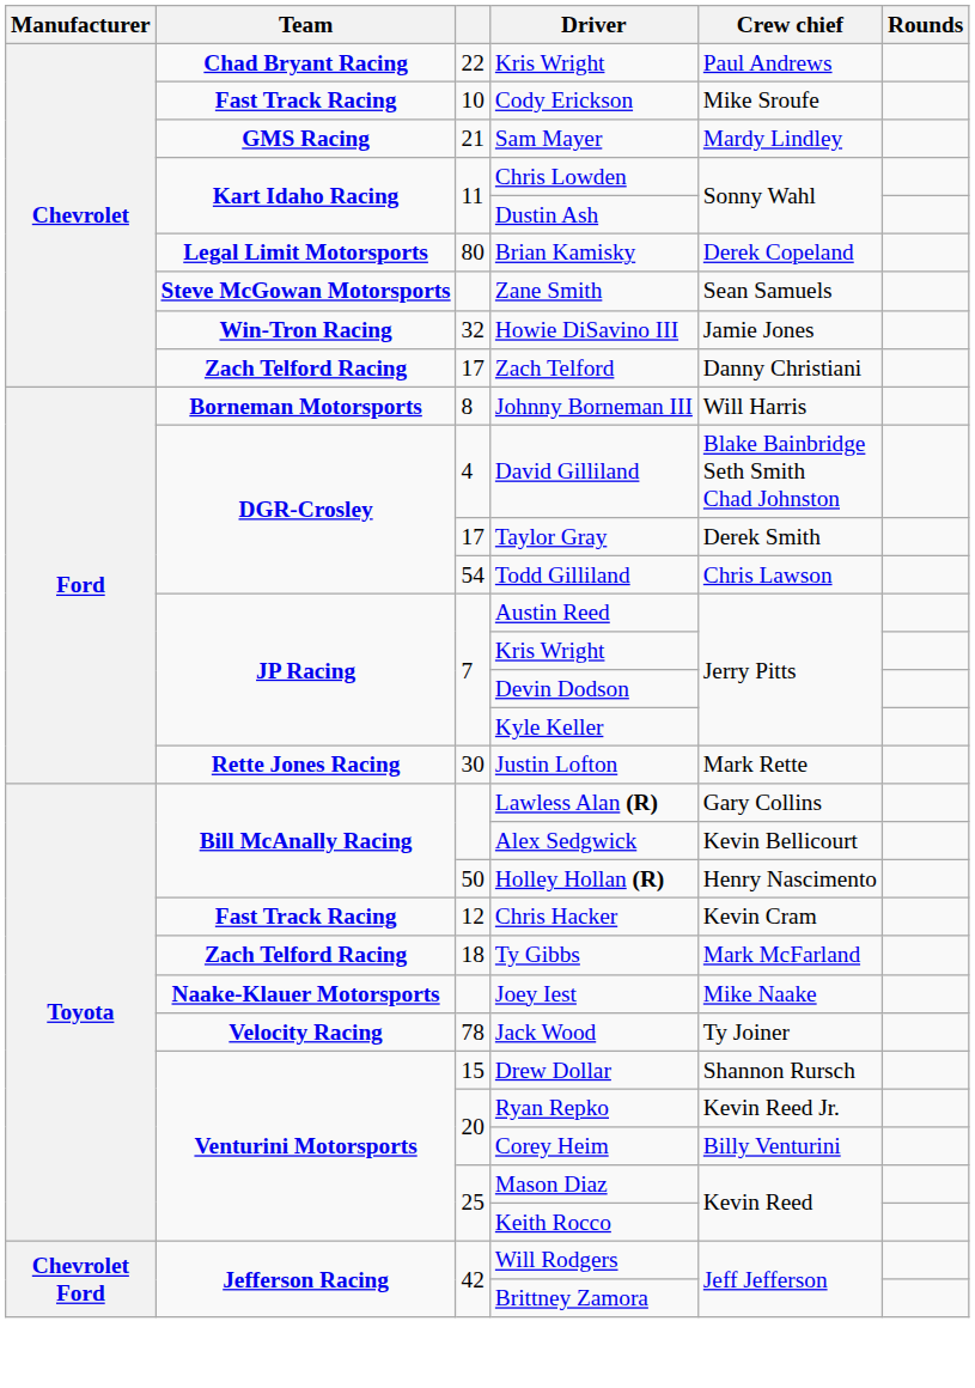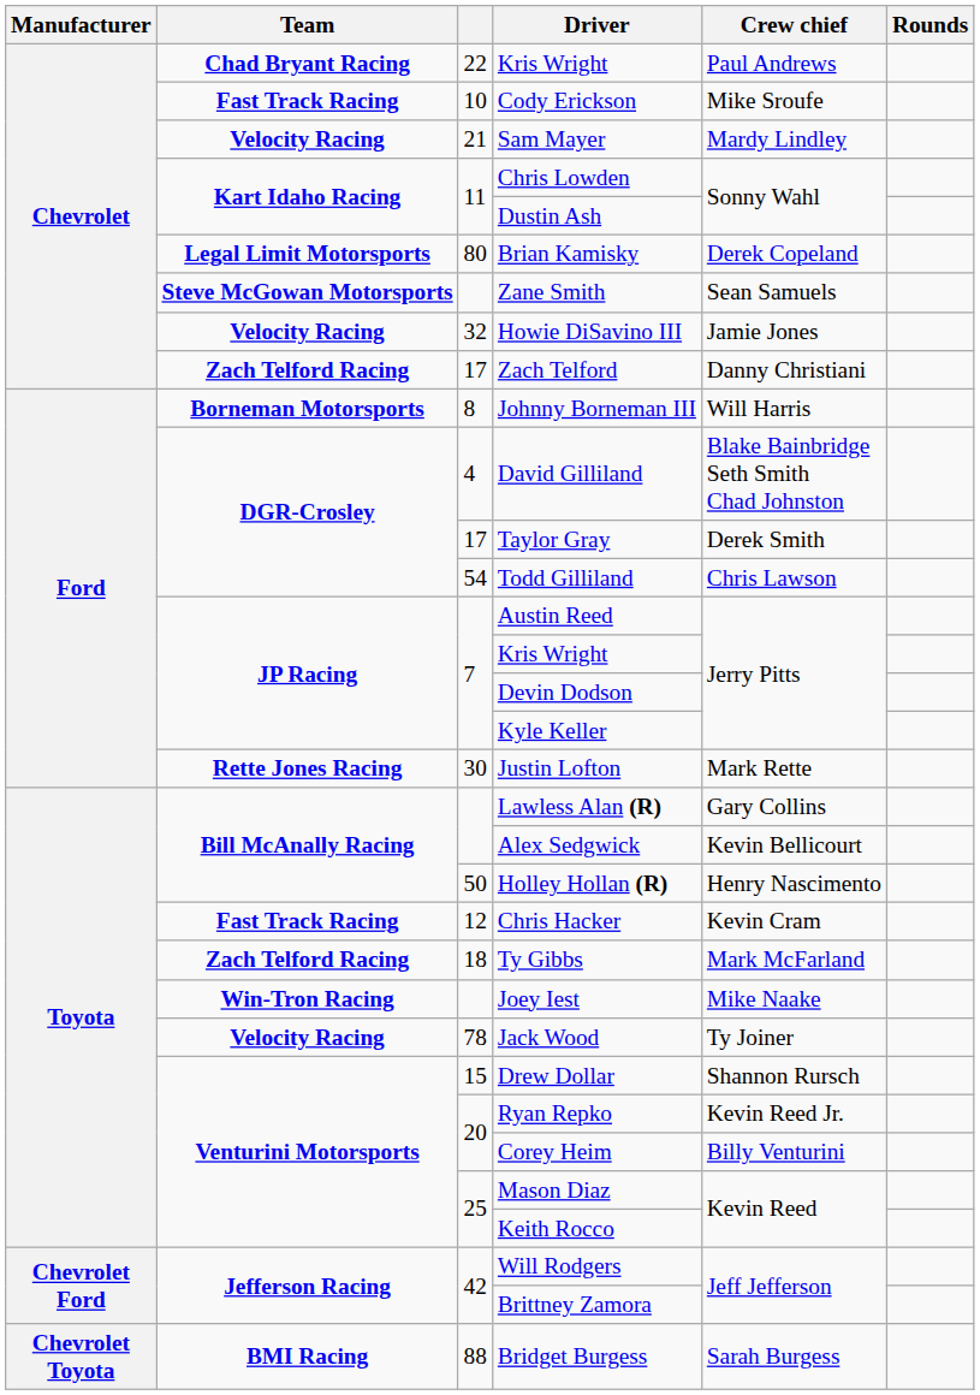 <table class="wikitable" style="font-size: 95%;">
 <tr>
 <th>Manufacturer</th>
 <th>Team</th>
 <th></th>
 <th>Driver</th>
 <th>Crew chief</th>
 <th>Rounds</th>
 </tr>
 <tr>
 <th rowspan=9><a href='#'>Chevrolet</a></th>
 <td style="text-align:center;"><strong><a href='#'>Chad Bryant Racing</a></strong></td>
 <td>22</td>
 <td><a href='#'>Kris Wright</a></td>
 <td><a href='#'>Paul Andrews</a></td>
 <td></td>
 </tr>
 <tr>
 <td style="text-align:center;"><strong><a href='#'>Fast Track Racing</a></strong></td>
 <td>10</td>
 <td><a href='#'>Cody Erickson</a></td>
 <td>Mike Sroufe</td>
 <td></td>
 </tr>
 <tr>
-<td style="text-align:center;"><strong><a href='#'>GMS Racing</a></strong></td>
+<td style="text-align:center;"><strong><a href='#'>Velocity Racing</a></strong></td>
 <td>21</td>
 <td><a href='#'>Sam Mayer</a></td>
 <td><a href='#'>Mardy Lindley</a></td>
 <td></td>
 </tr>
 <tr>
 <td rowspan=2 style="text-align:center;"><strong><a href='#'>Kart Idaho Racing</a></strong></td>
 <td rowspan=2>11</td>
 <td><a href='#'>Chris Lowden</a></td>
 <td rowspan=2>Sonny Wahl</td>
 <td></td>
 </tr>
 <tr>
 <td><a href='#'>Dustin Ash</a></td>
 <td></td>
 </tr>
 <tr>
 <td style="text-align:center;"><strong><a href='#'>Legal Limit Motorsports</a></strong></td>
 <td>80</td>
 <td><a href='#'>Brian Kamisky</a></td>
 <td><a href='#'>Derek Copeland</a></td>
 <td></td>
 </tr>
 <tr>
 <td style="text-align:center;"><a href='#'><strong>Steve McGowan Motorsports</strong></a></td>
 <td></td>
 <td><a href='#'>Zane Smith</a></td>
 <td>Sean Samuels</td>
 <td></td>
 </tr>
 <tr>
-<td style="text-align:center;"><strong><a href='#'>Win-Tron Racing</a></strong></td>
+<td style="text-align:center;"><strong><a href='#'>Velocity Racing</a></strong></td>
 <td>32</td>
 <td><a href='#'>Howie DiSavino III</a></td>
 <td>Jamie Jones</td>
 <td></td>
 </tr>
 <tr>
 <td style="text-align:center;"><a href='#'><strong>Zach Telford Racing</strong></a></td>
 <td>17</td>
 <td><a href='#'>Zach Telford</a></td>
 <td>Danny Christiani</td>
 <td></td>
 </tr>
 <tr>
 <th rowspan=9><a href='#'>Ford</a></th>
 <td style="text-align:center;"><strong><a href='#'>Borneman Motorsports</a></strong></td>
 <td>8</td>
 <td><a href='#'>Johnny Borneman III</a></td>
 <td>Will Harris</td>
 <td></td>
 </tr>
 <tr>
 <td rowspan=3 style="text-align:center;"><strong><a href='#'>DGR-Crosley</a></strong></td>
 <td>4</td>
 <td><a href='#'>David Gilliland</a></td>
 <td><a href='#'>Blake Bainbridge</a> <small></small> <br> Seth Smith <small></small> <br> <a href='#'>Chad Johnston</a> <small></small></td>
 <td></td>
 </tr>
 <tr>
 <td>17</td>
 <td><a href='#'>Taylor Gray</a></td>
 <td>Derek Smith</td>
 <td></td>
 </tr>
 <tr>
 <td>54</td>
 <td><a href='#'>Todd Gilliland</a></td>
 <td><a href='#'>Chris Lawson</a></td>
 <td></td>
 </tr>
 <tr>
 <td rowspan=4 style="text-align:center;"><strong><a href='#'>JP Racing</a></strong></td>
 <td rowspan=4>7</td>
 <td><a href='#'>Austin Reed</a></td>
 <td rowspan=4>Jerry Pitts</td>
 <td></td>
 </tr>
 <tr>
 <td><a href='#'>Kris Wright</a></td>
 <td></td>
 </tr>
 <tr>
 <td><a href='#'>Devin Dodson</a></td>
 <td></td>
 </tr>
 <tr>
 <td><a href='#'>Kyle Keller</a></td>
 <td></td>
 </tr>
 <tr>
 <td style="text-align:center;"><strong><a href='#'>Rette Jones Racing</a></strong></td>
 <td>30</td>
 <td><a href='#'>Justin Lofton</a></td>
 <td>Mark Rette</td>
 <td></td>
 </tr>
 <tr>
 <th rowspan=12><a href='#'>Toyota</a></th>
 <td rowspan=3 style="text-align:center;"><strong><a href='#'>Bill McAnally Racing</a></strong></td>
 <td rowspan=2></td>
 <td><a href='#'>Lawless Alan</a> <strong>(R)</strong></td>
 <td>Gary Collins</td>
 <td></td>
 </tr>
 <tr>
 <td><a href='#'>Alex Sedgwick</a></td>
 <td>Kevin Bellicourt</td>
 <td></td>
 </tr>
 <tr>
 <td>50</td>
 <td><a href='#'>Holley Hollan</a> <strong>(R)</strong></td>
 <td>Henry Nascimento</td>
 <td></td>
 </tr>
 <tr>
 <td style="text-align:center;"><strong><a href='#'>Fast Track Racing</a></strong></td>
 <td>12</td>
 <td><a href='#'>Chris Hacker</a></td>
 <td>Kevin Cram</td>
 <td></td>
 </tr>
 <tr>
 <td style="text-align:center;"><a href='#'><strong>Zach Telford Racing</strong></a></td>
 <td>18</td>
 <td><a href='#'>Ty Gibbs</a></td>
 <td><a href='#'>Mark McFarland</a></td>
 <td></td>
 </tr>
 <tr>
-<td style="text-align:center;"><strong><a href='#'>Naake-Klauer Motorsports</a></strong></td>
+<td style="text-align:center;"><strong><a href='#'>Win-Tron Racing</a></strong></td>
 <td></td>
 <td><a href='#'>Joey Iest</a></td>
 <td><a href='#'>Mike Naake</a></td>
 <td></td>
 </tr>
 <tr>
 <td style="text-align:center;"><strong><a href='#'>Velocity Racing</a></strong></td>
 <td>78</td>
 <td><a href='#'>Jack Wood</a></td>
 <td>Ty Joiner</td>
 <td></td>
 </tr>
 <tr>
 <td rowspan=5 style="text-align:center;"><strong><a href='#'>Venturini Motorsports</a></strong></td>
 <td>15</td>
 <td><a href='#'>Drew Dollar</a></td>
 <td>Shannon Rursch</td>
 <td></td>
 </tr>
 <tr>
 <td rowspan=2>20</td>
 <td><a href='#'>Ryan Repko</a></td>
 <td>Kevin Reed Jr.</td>
 <td></td>
 </tr>
 <tr>
 <td><a href='#'>Corey Heim</a></td>
 <td><a href='#'>Billy Venturini</a></td>
 <td></td>
 </tr>
 <tr>
 <td rowspan=2>25</td>
 <td><a href='#'>Mason Diaz</a></td>
 <td rowspan=2>Kevin Reed</td>
 <td></td>
 </tr>
 <tr>
 <td><a href='#'>Keith Rocco</a></td>
 <td></td>
 </tr>
 <tr>
 <th rowspan=2><a href='#'>Chevrolet</a> <small></small> <br> <a href='#'>Ford</a> <small></small></th>
 <td rowspan=2 style="text-align:center;"><strong><a href='#'>Jefferson Racing</a></strong></td>
 <td rowspan=2>42</td>
 <td><a href='#'>Will Rodgers</a></td>
 <td rowspan=2><a href='#'>Jeff Jefferson</a></td>
 <td></td>
 </tr>
 <tr>
 <td><a href='#'>Brittney Zamora</a></td>
 <td></td>
 </tr>
+<tr>
+<th><a href='#'>Chevrolet</a> <small></small> <br> <a href='#'>Toyota</a> <small></small></th>
+<td style="text-align:center;"><strong><a href='#'>BMI Racing</a></strong></td>
+<td>88</td>
+<td><a href='#'>Bridget Burgess</a></td>
+<td><a href='#'>Sarah Burgess</a></td>
+<td></td>
+</tr>
 </table>
